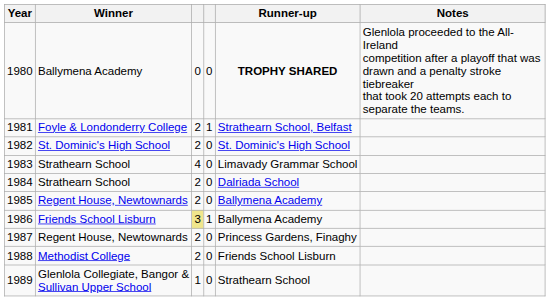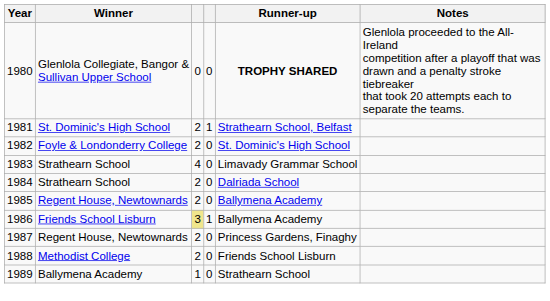 <table class="wikitable">
 <tr style="background:silver;">
 <th><strong>Year</strong></th>
 <th><strong>Winner</strong></th>
 <th></th>
 <th></th>
 <th><strong>Runner-up</strong></th>
 <th><strong>Notes</strong></th>
 </tr>
 <tr>
 <td align="center">1980</td>
-<td>Ballymena Academy</td>
+<td>Glenlola Collegiate, Bangor &<br><a href='#'>Sullivan Upper School</a></td>
 <td align="center">0</td>
 <td align="center">0</td>
 <td align="center"><strong>TROPHY SHARED</strong></td>
 <td width="250">Glenlola proceeded to the All-Ireland<br>competition after a playoff that was<br> drawn and a penalty stroke tiebreaker<br>that took 20 attempts each to<br>separate the teams.</td>
 </tr>
 <tr>
 <td align="center">1981</td>
-<td><a href='#'>Foyle & Londonderry College</a></td>
+<td><a href='#'>St. Dominic's High School</a></td>
 <td align="center">2</td>
 <td align="center">1</td>
 <td><a href='#'>Strathearn School, Belfast</a></td>
 <td></td>
 </tr>
 <tr>
 <td align="center">1982</td>
-<td><a href='#'>St. Dominic's High School</a></td>
+<td><a href='#'>Foyle & Londonderry College</a></td>
 <td align="center">2</td>
 <td align="center">0</td>
 <td><a href='#'>St. Dominic's High School</a></td>
 <td></td>
 </tr>
 <tr>
 <td align="center">1983</td>
 <td>Strathearn School</td>
 <td align="center">4</td>
 <td align="center">0</td>
 <td>Limavady Grammar School</td>
 <td></td>
 </tr>
 <tr>
 <td align="center">1984</td>
 <td>Strathearn School</td>
 <td align="center">2</td>
 <td align="center">0</td>
 <td><a href='#'>Dalriada School</a></td>
 <td></td>
 </tr>
 <tr>
 <td align="center">1985</td>
 <td><a href='#'>Regent House, Newtownards</a></td>
 <td align="center">2</td>
 <td align="center">0</td>
 <td><a href='#'>Ballymena Academy</a></td>
 <td></td>
 </tr>
 <tr>
 <td align="center">1986</td>
 <td><a href='#'>Friends School Lisburn</a></td>
 <td align="center" style="background: khaki;">3</td>
 <td align="center">1</td>
 <td>Ballymena Academy</td>
 <td></td>
 </tr>
 <tr>
 <td align="center">1987</td>
 <td>Regent House, Newtownards</td>
 <td align="center">2</td>
 <td align="center">0</td>
 <td>Princess Gardens, Finaghy</td>
 <td></td>
 </tr>
 <tr>
 <td align="center">1988</td>
 <td><a href='#'>Methodist College</a></td>
 <td align="center">2</td>
 <td align="center">0</td>
 <td>Friends School Lisburn</td>
 <td></td>
 </tr>
 <tr>
 <td align="center">1989</td>
-<td>Glenlola Collegiate, Bangor &<br><a href='#'>Sullivan Upper School</a></td>
+<td>Ballymena Academy</td>
 <td align="center">1</td>
 <td align="center">0</td>
 <td>Strathearn School</td>
 <td></td>
 </tr>
 </table>
